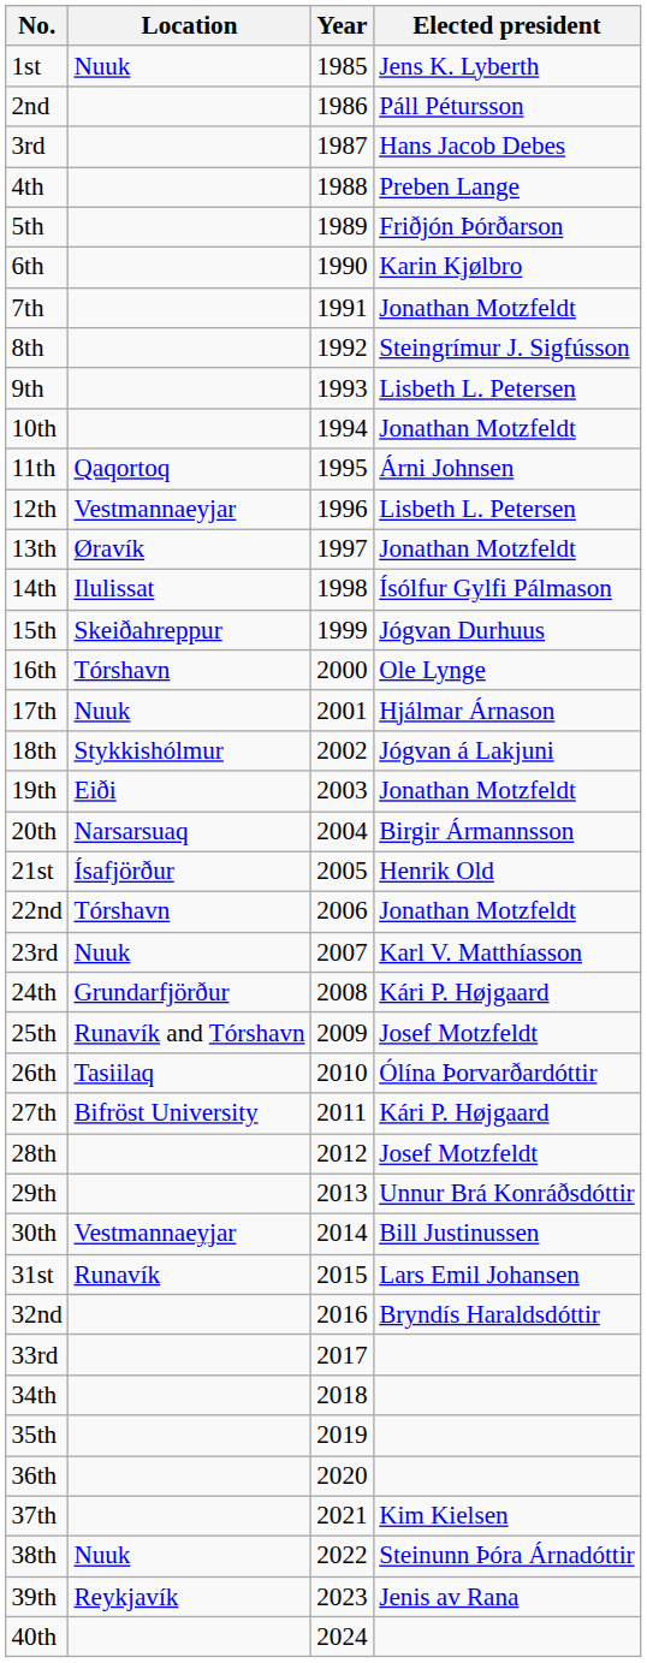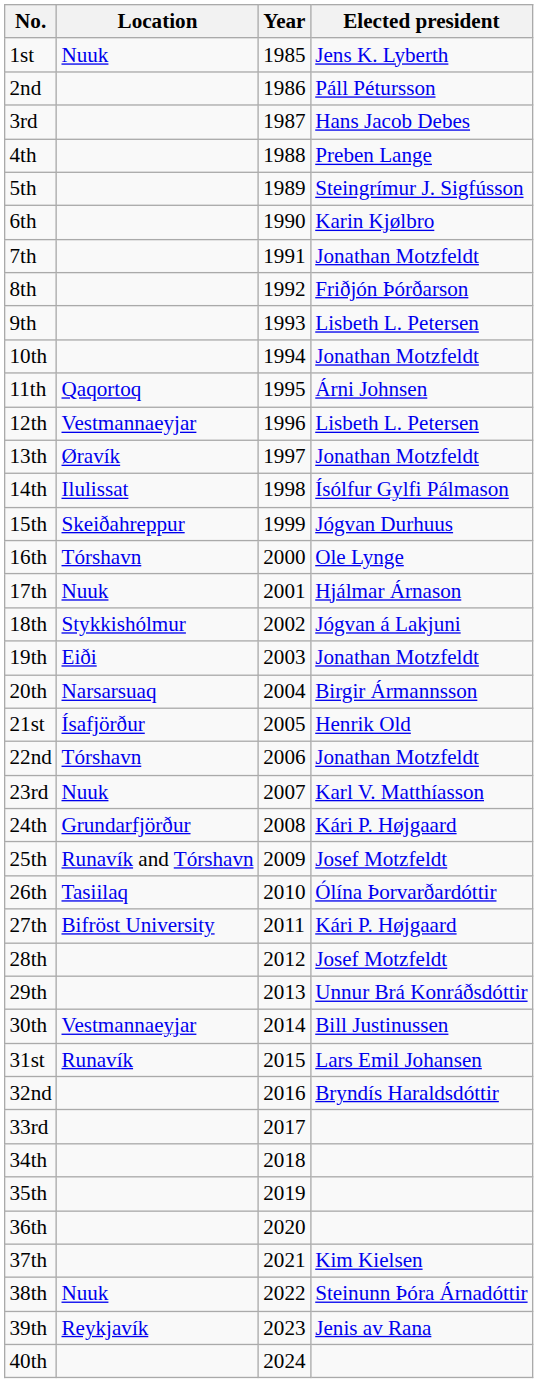 <table class="wikitable">
 <tr>
 <th>No.</th>
 <th>Location</th>
 <th>Year</th>
 <th>Elected president</th>
 </tr>
 <tr>
 <td>1st</td>
 <td><a href='#'>Nuuk</a></td>
 <td>1985</td>
 <td><a href='#'>Jens K. Lyberth</a></td>
 </tr>
 <tr>
 <td>2nd</td>
 <td></td>
 <td>1986</td>
 <td><a href='#'>Páll Pétursson</a></td>
 </tr>
 <tr>
 <td>3rd</td>
 <td></td>
 <td>1987</td>
 <td><a href='#'>Hans Jacob Debes</a></td>
 </tr>
 <tr>
 <td>4th</td>
 <td></td>
 <td>1988</td>
 <td><a href='#'>Preben Lange</a></td>
 </tr>
 <tr>
 <td>5th</td>
 <td></td>
 <td>1989</td>
-<td><a href='#'>Friðjón Þórðarson</a></td>
+<td><a href='#'>Steingrímur J. Sigfússon</a></td>
 </tr>
 <tr>
 <td>6th</td>
 <td></td>
 <td>1990</td>
 <td><a href='#'>Karin Kjølbro</a></td>
 </tr>
 <tr>
 <td>7th</td>
 <td></td>
 <td>1991</td>
 <td><a href='#'>Jonathan Motzfeldt</a></td>
 </tr>
 <tr>
 <td>8th</td>
 <td></td>
 <td>1992</td>
-<td><a href='#'>Steingrímur J. Sigfússon</a></td>
+<td><a href='#'>Friðjón Þórðarson</a></td>
 </tr>
 <tr>
 <td>9th</td>
 <td></td>
 <td>1993</td>
 <td><a href='#'>Lisbeth L. Petersen</a></td>
 </tr>
 <tr>
 <td>10th</td>
 <td></td>
 <td>1994</td>
 <td><a href='#'>Jonathan Motzfeldt</a></td>
 </tr>
 <tr>
 <td>11th</td>
 <td><a href='#'>Qaqortoq</a></td>
 <td>1995</td>
 <td><a href='#'>Árni Johnsen</a></td>
 </tr>
 <tr>
 <td>12th</td>
 <td><a href='#'>Vestmannaeyjar</a></td>
 <td>1996</td>
 <td><a href='#'>Lisbeth L. Petersen</a></td>
 </tr>
 <tr>
 <td>13th</td>
 <td><a href='#'>Øravík</a></td>
 <td>1997</td>
 <td><a href='#'>Jonathan Motzfeldt</a></td>
 </tr>
 <tr>
 <td>14th</td>
 <td><a href='#'>Ilulissat</a></td>
 <td>1998</td>
 <td><a href='#'>Ísólfur Gylfi Pálmason</a></td>
 </tr>
 <tr>
 <td>15th</td>
 <td><a href='#'>Skeiðahreppur</a></td>
 <td>1999</td>
 <td><a href='#'>Jógvan Durhuus</a></td>
 </tr>
 <tr>
 <td>16th</td>
 <td><a href='#'>Tórshavn</a></td>
 <td>2000</td>
 <td><a href='#'>Ole Lynge</a></td>
 </tr>
 <tr>
 <td>17th</td>
 <td><a href='#'>Nuuk</a></td>
 <td>2001</td>
 <td><a href='#'>Hjálmar Árnason</a></td>
 </tr>
 <tr>
 <td>18th</td>
 <td><a href='#'>Stykkishólmur</a></td>
 <td>2002</td>
 <td><a href='#'>Jógvan á Lakjuni</a></td>
 </tr>
 <tr>
 <td>19th</td>
 <td><a href='#'>Eiði</a></td>
 <td>2003</td>
 <td><a href='#'>Jonathan Motzfeldt</a></td>
 </tr>
 <tr>
 <td>20th</td>
 <td><a href='#'>Narsarsuaq</a></td>
 <td>2004</td>
 <td><a href='#'>Birgir Ármannsson</a></td>
 </tr>
 <tr>
 <td>21st</td>
 <td><a href='#'>Ísafjörður</a></td>
 <td>2005</td>
 <td><a href='#'>Henrik Old</a></td>
 </tr>
 <tr>
 <td>22nd</td>
 <td><a href='#'>Tórshavn</a></td>
 <td>2006</td>
 <td><a href='#'>Jonathan Motzfeldt</a></td>
 </tr>
 <tr>
 <td>23rd</td>
 <td><a href='#'>Nuuk</a></td>
 <td>2007</td>
 <td><a href='#'>Karl V. Matthíasson</a></td>
 </tr>
 <tr>
 <td>24th</td>
 <td><a href='#'>Grundarfjörður</a></td>
 <td>2008</td>
 <td><a href='#'>Kári P. Højgaard</a></td>
 </tr>
 <tr>
 <td>25th</td>
 <td><a href='#'>Runavík</a> and <a href='#'>Tórshavn</a></td>
 <td>2009</td>
 <td><a href='#'>Josef Motzfeldt</a></td>
 </tr>
 <tr>
 <td>26th</td>
 <td><a href='#'>Tasiilaq</a></td>
 <td>2010</td>
 <td><a href='#'>Ólína Þorvarðardóttir</a></td>
 </tr>
 <tr>
 <td>27th</td>
 <td><a href='#'>Bifröst University</a></td>
 <td>2011</td>
 <td><a href='#'>Kári P. Højgaard</a></td>
 </tr>
 <tr>
 <td>28th</td>
 <td></td>
 <td>2012</td>
 <td><a href='#'>Josef Motzfeldt</a></td>
 </tr>
 <tr>
 <td>29th</td>
 <td></td>
 <td>2013</td>
 <td><a href='#'>Unnur Brá Konráðsdóttir</a></td>
 </tr>
 <tr>
 <td>30th</td>
 <td><a href='#'>Vestmannaeyjar</a></td>
 <td>2014</td>
 <td><a href='#'>Bill Justinussen</a></td>
 </tr>
 <tr>
 <td>31st</td>
 <td><a href='#'>Runavík</a></td>
 <td>2015</td>
 <td><a href='#'>Lars Emil Johansen</a></td>
 </tr>
 <tr>
 <td>32nd</td>
 <td></td>
 <td>2016</td>
 <td><a href='#'>Bryndís Haraldsdóttir</a></td>
 </tr>
 <tr>
 <td>33rd</td>
 <td></td>
 <td>2017</td>
 <td></td>
 </tr>
 <tr>
 <td>34th</td>
 <td></td>
 <td>2018</td>
 <td></td>
 </tr>
 <tr>
 <td>35th</td>
 <td></td>
 <td>2019</td>
 <td></td>
 </tr>
 <tr>
 <td>36th</td>
 <td></td>
 <td>2020</td>
 <td></td>
 </tr>
 <tr>
 <td>37th</td>
 <td></td>
 <td>2021</td>
 <td><a href='#'>Kim Kielsen</a></td>
 </tr>
 <tr>
 <td>38th</td>
 <td><a href='#'>Nuuk</a></td>
 <td>2022</td>
 <td><a href='#'>Steinunn Þóra Árnadóttir</a></td>
 </tr>
 <tr>
 <td>39th</td>
 <td><a href='#'>Reykjavík</a></td>
 <td>2023</td>
 <td><a href='#'>Jenis av Rana</a></td>
 </tr>
 <tr>
 <td>40th</td>
 <td></td>
 <td>2024</td>
 <td></td>
 </tr>
 </table>
